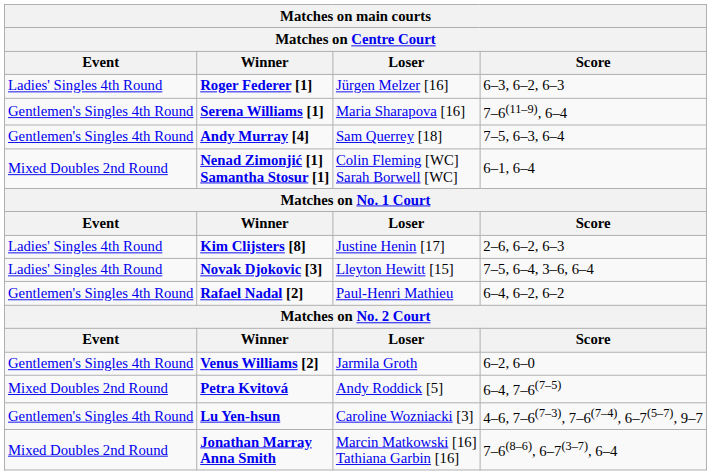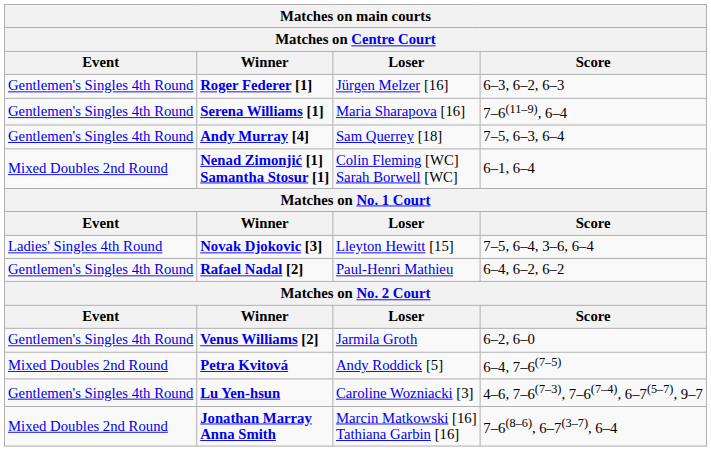 <table class="wikitable collapsible uncollapsed" style="margin:auto;">
 <tr>
 <th colspan="4" style="white-space:nowrap;">Matches on main courts</th>
 </tr>
 <tr>
 <th colspan="4">Matches on <a href='#'>Centre Court</a></th>
 </tr>
 <tr>
 <th>Event</th>
 <th>Winner</th>
 <th>Loser</th>
 <th>Score</th>
 </tr>
 <tr>
-<td><a href='#'>Ladies' Singles 4th Round</a></td>
+<td><a href='#'>Gentlemen's Singles 4th Round</a></td>
 <td> <strong><a href='#'>Roger Federer</a> [1]</strong></td>
 <td> <a href='#'>Jürgen Melzer</a> [16]</td>
 <td>6–3, 6–2, 6–3</td>
 </tr>
 <tr>
 <td><a href='#'>Gentlemen's Singles 4th Round</a></td>
 <td> <strong><a href='#'>Serena Williams</a> [1]</strong></td>
 <td> <a href='#'>Maria Sharapova</a> [16]</td>
 <td>7–6<sup>(11–9)</sup>, 6–4</td>
 </tr>
 <tr>
 <td><a href='#'>Gentlemen's Singles 4th Round</a></td>
 <td> <strong><a href='#'>Andy Murray</a> [4]</strong></td>
 <td> <a href='#'>Sam Querrey</a> [18]</td>
 <td>7–5, 6–3, 6–4</td>
 </tr>
 <tr>
 <td><a href='#'>Mixed Doubles 2nd Round</a></td>
 <td> <strong><a href='#'>Nenad Zimonjić</a> [1]</strong><br> <strong><a href='#'>Samantha Stosur</a> [1]</strong></td>
 <td> <a href='#'>Colin Fleming</a> [WC]<br> <a href='#'>Sarah Borwell</a> [WC]</td>
 <td>6–1, 6–4</td>
 </tr>
 <tr>
 <th colspan="4">Matches on <a href='#'>No. 1 Court</a></th>
 </tr>
 <tr>
 <th>Event</th>
 <th>Winner</th>
 <th>Loser</th>
 <th>Score</th>
-</tr>
-<tr>
-<td><a href='#'>Ladies' Singles 4th Round</a></td>
-<td> <strong><a href='#'>Kim Clijsters</a> [8]</strong></td>
-<td> <a href='#'>Justine Henin</a> [17]</td>
-<td>2–6, 6–2, 6–3</td>
 </tr>
 <tr>
 <td><a href='#'>Ladies' Singles 4th Round</a></td>
 <td> <strong><a href='#'>Novak Djokovic</a> [3]</strong></td>
 <td> <a href='#'>Lleyton Hewitt</a> [15]</td>
 <td>7–5, 6–4, 3–6, 6–4</td>
 </tr>
 <tr>
 <td><a href='#'>Gentlemen's Singles 4th Round</a></td>
 <td> <strong><a href='#'>Rafael Nadal</a> [2]</strong></td>
 <td> <a href='#'>Paul-Henri Mathieu</a></td>
 <td>6–4, 6–2, 6–2</td>
 </tr>
 <tr>
 <th colspan="4">Matches on <a href='#'>No. 2 Court</a></th>
 </tr>
 <tr>
 <th>Event</th>
 <th>Winner</th>
 <th>Loser</th>
 <th>Score</th>
 </tr>
 <tr>
 <td><a href='#'>Gentlemen's Singles 4th Round</a></td>
 <td> <strong><a href='#'>Venus Williams</a> [2]</strong></td>
 <td> <a href='#'>Jarmila Groth</a></td>
 <td>6–2, 6–0</td>
 </tr>
 <tr>
 <td><a href='#'>Mixed Doubles 2nd Round</a></td>
 <td> <strong><a href='#'>Petra Kvitová</a></strong></td>
 <td> <a href='#'>Andy Roddick</a> [5]</td>
 <td>6–4, 7–6<sup>(7–5)</sup></td>
 </tr>
 <tr>
 <td><a href='#'>Gentlemen's Singles 4th Round</a></td>
 <td> <strong><a href='#'>Lu Yen-hsun</a></strong></td>
 <td> <a href='#'>Caroline Wozniacki</a> [3]</td>
 <td>4–6, 7–6<sup>(7–3)</sup>, 7–6<sup>(7–4)</sup>, 6–7<sup>(5–7)</sup>, 9–7</td>
 </tr>
 <tr>
 <td><a href='#'>Mixed Doubles 2nd Round</a></td>
 <td> <strong><a href='#'>Jonathan Marray</a></strong><br> <strong><a href='#'>Anna Smith</a></strong></td>
 <td> <a href='#'>Marcin Matkowski</a> [16]<br> <a href='#'>Tathiana Garbin</a> [16]</td>
 <td>7–6<sup>(8–6)</sup>, 6–7<sup>(3–7)</sup>, 6–4</td>
 </tr>
 </table>
